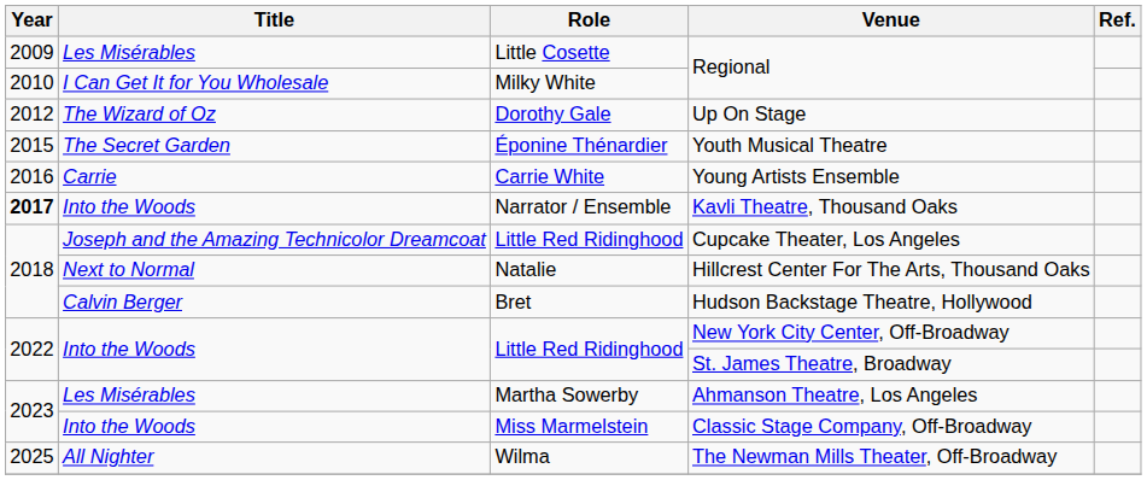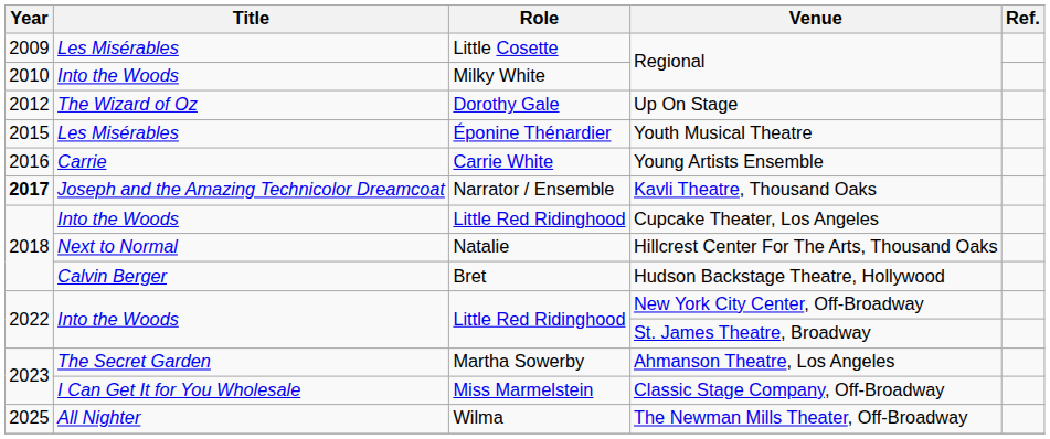 <table class="wikitable sortable">
 <tr>
 <th>Year</th>
 <th>Title</th>
 <th>Role</th>
 <th>Venue</th>
 <th class="unsortable">Ref.</th>
 </tr>
 <tr>
 <td>2009</td>
 <td><em><a href='#'>Les Misérables</a></em></td>
 <td>Little <a href='#'>Cosette</a></td>
 <td rowspan=2>Regional</td>
 <td></td>
 </tr>
 <tr>
 <td>2010</td>
-<td><em><a href='#'>I Can Get It for You Wholesale</a></em></td>
+<td><em><a href='#'>Into the Woods</a></em></td>
 <td>Milky White</td>
 <td></td>
 </tr>
 <tr>
 <td>2012</td>
 <td><em><a href='#'>The Wizard of Oz</a></em></td>
 <td><a href='#'>Dorothy Gale</a></td>
 <td>Up On Stage</td>
 <td></td>
 </tr>
 <tr>
 <td>2015</td>
-<td><em><a href='#'>The Secret Garden</a></em></td>
+<td><em><a href='#'>Les Misérables</a></em></td>
 <td><a href='#'>Éponine Thénardier</a></td>
 <td>Youth Musical Theatre</td>
 <td></td>
 </tr>
 <tr>
 <td>2016</td>
 <td><em><a href='#'>Carrie</a></em></td>
 <td><a href='#'>Carrie White</a></td>
 <td>Young Artists Ensemble</td>
 <td></td>
 </tr>
 <tr>
 <td><strong>2017</strong></td>
-<td><em><a href='#'>Into the Woods</a></em></td>
+<td><em><a href='#'>Joseph and the Amazing Technicolor Dreamcoat</a></em></td>
 <td>Narrator / Ensemble</td>
 <td><a href='#'>Kavli Theatre</a>, Thousand Oaks</td>
 <td></td>
 </tr>
 <tr>
 <td rowspan="3" align=left>2018</td>
-<td><em><a href='#'>Joseph and the Amazing Technicolor Dreamcoat</a></em></td>
+<td><em><a href='#'>Into the Woods</a></em></td>
 <td><a href='#'>Little Red Ridinghood</a></td>
 <td>Cupcake Theater, Los Angeles</td>
 <td></td>
 </tr>
 <tr>
 <td><em><a href='#'>Next to Normal</a></em></td>
 <td>Natalie</td>
 <td>Hillcrest Center For The Arts, Thousand Oaks</td>
 <td></td>
 </tr>
 <tr>
 <td><em><a href='#'>Calvin Berger</a></em></td>
 <td>Bret</td>
 <td>Hudson Backstage Theatre, Hollywood</td>
 <td></td>
 </tr>
 <tr>
 <td rowspan="2" align=left>2022</td>
 <td rowspan="2" align=left><em><a href='#'>Into the Woods</a></em></td>
 <td rowspan="2" align=left><a href='#'>Little Red Ridinghood</a></td>
 <td><a href='#'>New York City Center</a>, Off-Broadway</td>
 <td></td>
 </tr>
 <tr>
 <td><a href='#'>St. James Theatre</a>, Broadway</td>
 <td></td>
 </tr>
 <tr>
 <td rowspan=2>2023</td>
-<td><em><a href='#'>Les Misérables</a></em></td>
+<td><em><a href='#'>The Secret Garden</a></em></td>
 <td>Martha Sowerby</td>
 <td><a href='#'>Ahmanson Theatre</a>, Los Angeles</td>
 <td></td>
 </tr>
 <tr>
-<td><em><a href='#'>Into the Woods</a></em></td>
+<td><em><a href='#'>I Can Get It for You Wholesale</a></em></td>
 <td><a href='#'>Miss Marmelstein</a></td>
 <td><a href='#'>Classic Stage Company</a>, Off-Broadway</td>
 <td></td>
 </tr>
 <tr>
 <td>2025</td>
 <td><em><a href='#'>All Nighter</a></em></td>
 <td>Wilma</td>
 <td><a href='#'>The Newman Mills Theater</a>, Off-Broadway</td>
 <td></td>
 </tr>
 <tr>
 </tr>
 </table>
